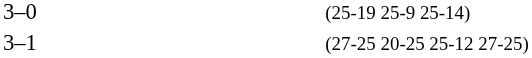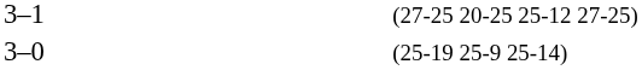 <table>
 <tr>
 <th width=200></th>
 <th width=80></th>
 <th width=200></th>
 <th width=220></th>
 </tr>
 <tr>
 <td align=right><strong></strong></td>
+<td align=center>3–1</td>
+<td></td>
+<td><small>(27-25 20-25 25-12 27-25)</small></td>
+</tr>
+<tr>
+<td align=right><strong></strong></td>
 <td align=center>3–0</td>
 <td></td>
 <td><small>(25-19 25-9 25-14)</small></td>
 </tr>
-<tr>
-<td align=right><strong></strong></td>
-<td align=center>3–1</td>
-<td></td>
-<td><small>(27-25 20-25 25-12 27-25)</small></td>
-</tr>
 </table>
